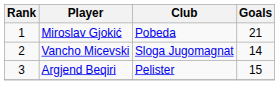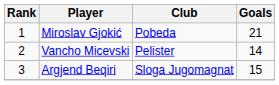 <table class="wikitable" style="text-align:center">
 <tr>
 <th>Rank</th>
 <th>Player</th>
 <th>Club</th>
 <th>Goals</th>
 </tr>
 <tr>
 <td>1</td>
 <td align="left"> <a href='#'>Miroslav Gjokić</a></td>
 <td align="left"><a href='#'>Pobeda</a></td>
 <td>21</td>
 </tr>
 <tr>
 <td>2</td>
 <td align="left"> <a href='#'>Vancho Micevski</a></td>
-<td align="left"><a href='#'>Sloga Jugomagnat</a></td>
+<td align="left"><a href='#'>Pelister</a></td>
 <td>14</td>
 </tr>
 <tr>
 <td>3</td>
 <td align="left"> <a href='#'>Argjend Beqiri</a></td>
-<td align="left"><a href='#'>Pelister</a></td>
+<td align="left"><a href='#'>Sloga Jugomagnat</a></td>
 <td>15</td>
 </tr>
 <tr>
 </tr>
 </table>
